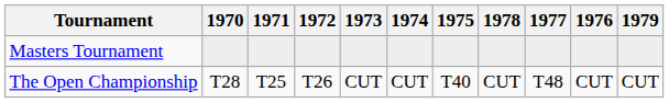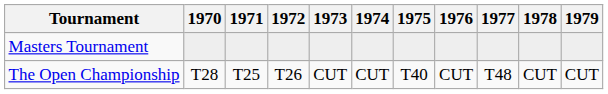 <table class="wikitable" style="font-size:95%;text-align:center;">
 <tr>
 <th>Tournament</th>
 <th>1970</th>
 <th>1971</th>
 <th>1972</th>
 <th>1973</th>
 <th>1974</th>
 <th>1975</th>
+<th>1976</th>
+<th>1977</th>
 <th>1978</th>
-<th>1977</th>
-<th>1976</th>
 <th>1979</th>
 </tr>
 <tr>
 <td align=left><a href='#'>Masters Tournament</a></td>
 <td style="background:#eeeeee;"></td>
 <td style="background:#eeeeee;"></td>
 <td style="background:#eeeeee;"></td>
 <td style="background:#eeeeee;"></td>
 <td style="background:#eeeeee;"></td>
 <td style="background:#eeeeee;"></td>
 <td style="background:#eeeeee;"></td>
 <td style="background:#eeeeee;"></td>
 <td style="background:#eeeeee;"></td>
 <td style="background:#eeeeee;"></td>
 </tr>
 <tr>
 <td align=left><a href='#'>The Open Championship</a></td>
 <td>T28</td>
 <td>T25</td>
 <td>T26</td>
 <td>CUT</td>
 <td>CUT</td>
 <td>T40</td>
 <td>CUT</td>
 <td>T48</td>
 <td>CUT</td>
 <td>CUT</td>
 </tr>
 </table>
